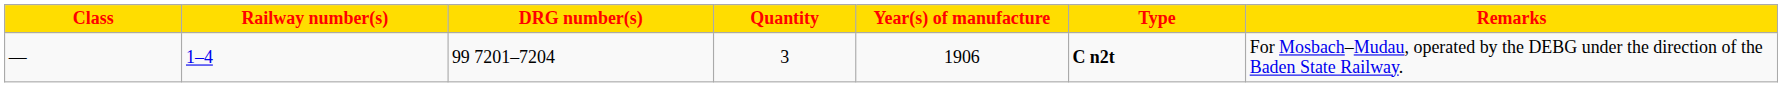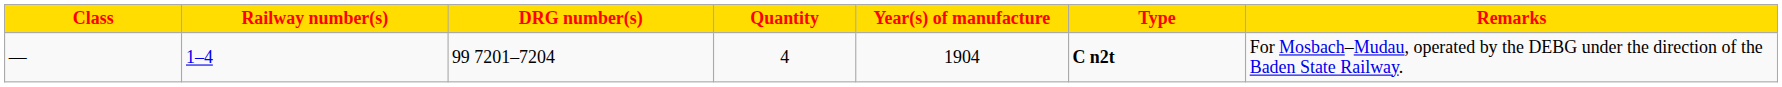 <table class="wikitable" style="width:100%;">
 <tr>
 <th style="color:#f00; background:#fd0; width:10%;">Class</th>
 <th style="color:#f00; background:#fd0; width:15%;">Railway number(s)</th>
 <th style="color:#f00; background:#fd0; width:15%;">DRG number(s)</th>
 <th style="color:#f00; background:#fd0; width:8%;">Quantity</th>
 <th style="color:#f00; background:#fd0; width:12%;">Year(s) of manufacture</th>
 <th style="color:#f00; background:#fd0; width:10%;">Type</th>
 <th style="color:#f00; background:#fd0; width:30%;">Remarks</th>
 </tr>
 <tr>
 <td>—</td>
 <td><a href='#'>1–4</a></td>
 <td>99 7201–7204</td>
-<td style="text-align:center;">3</td>
-<td style="text-align:center;">1906</td>
+<td style="text-align:center;">4</td>
+<td style="text-align:center;">1904</td>
 <td><strong>C n2t</strong></td>
 <td>For <a href='#'>Mosbach</a>–<a href='#'>Mudau</a>, operated by the DEBG under the direction of the <a href='#'>Baden State Railway</a>.</td>
 </tr>
 </table>
